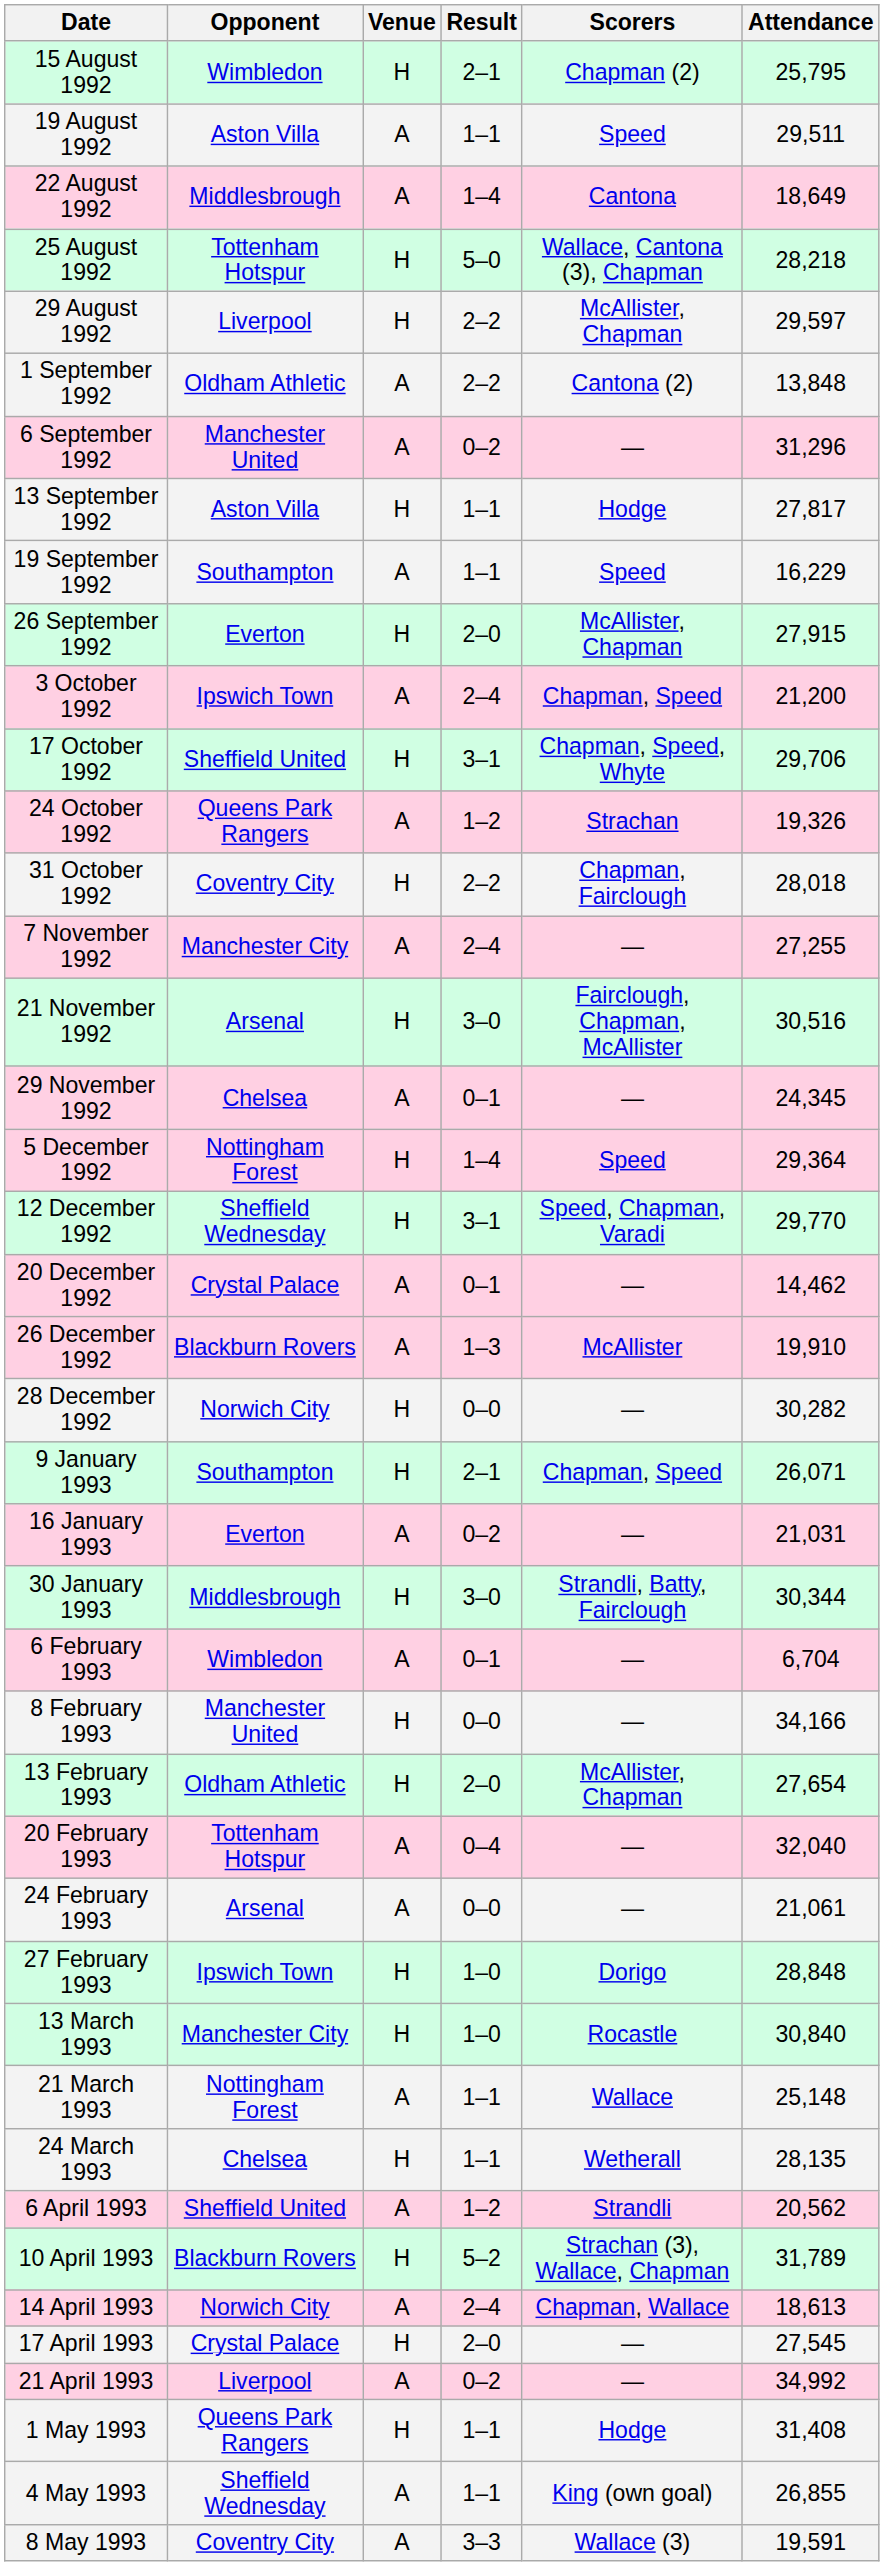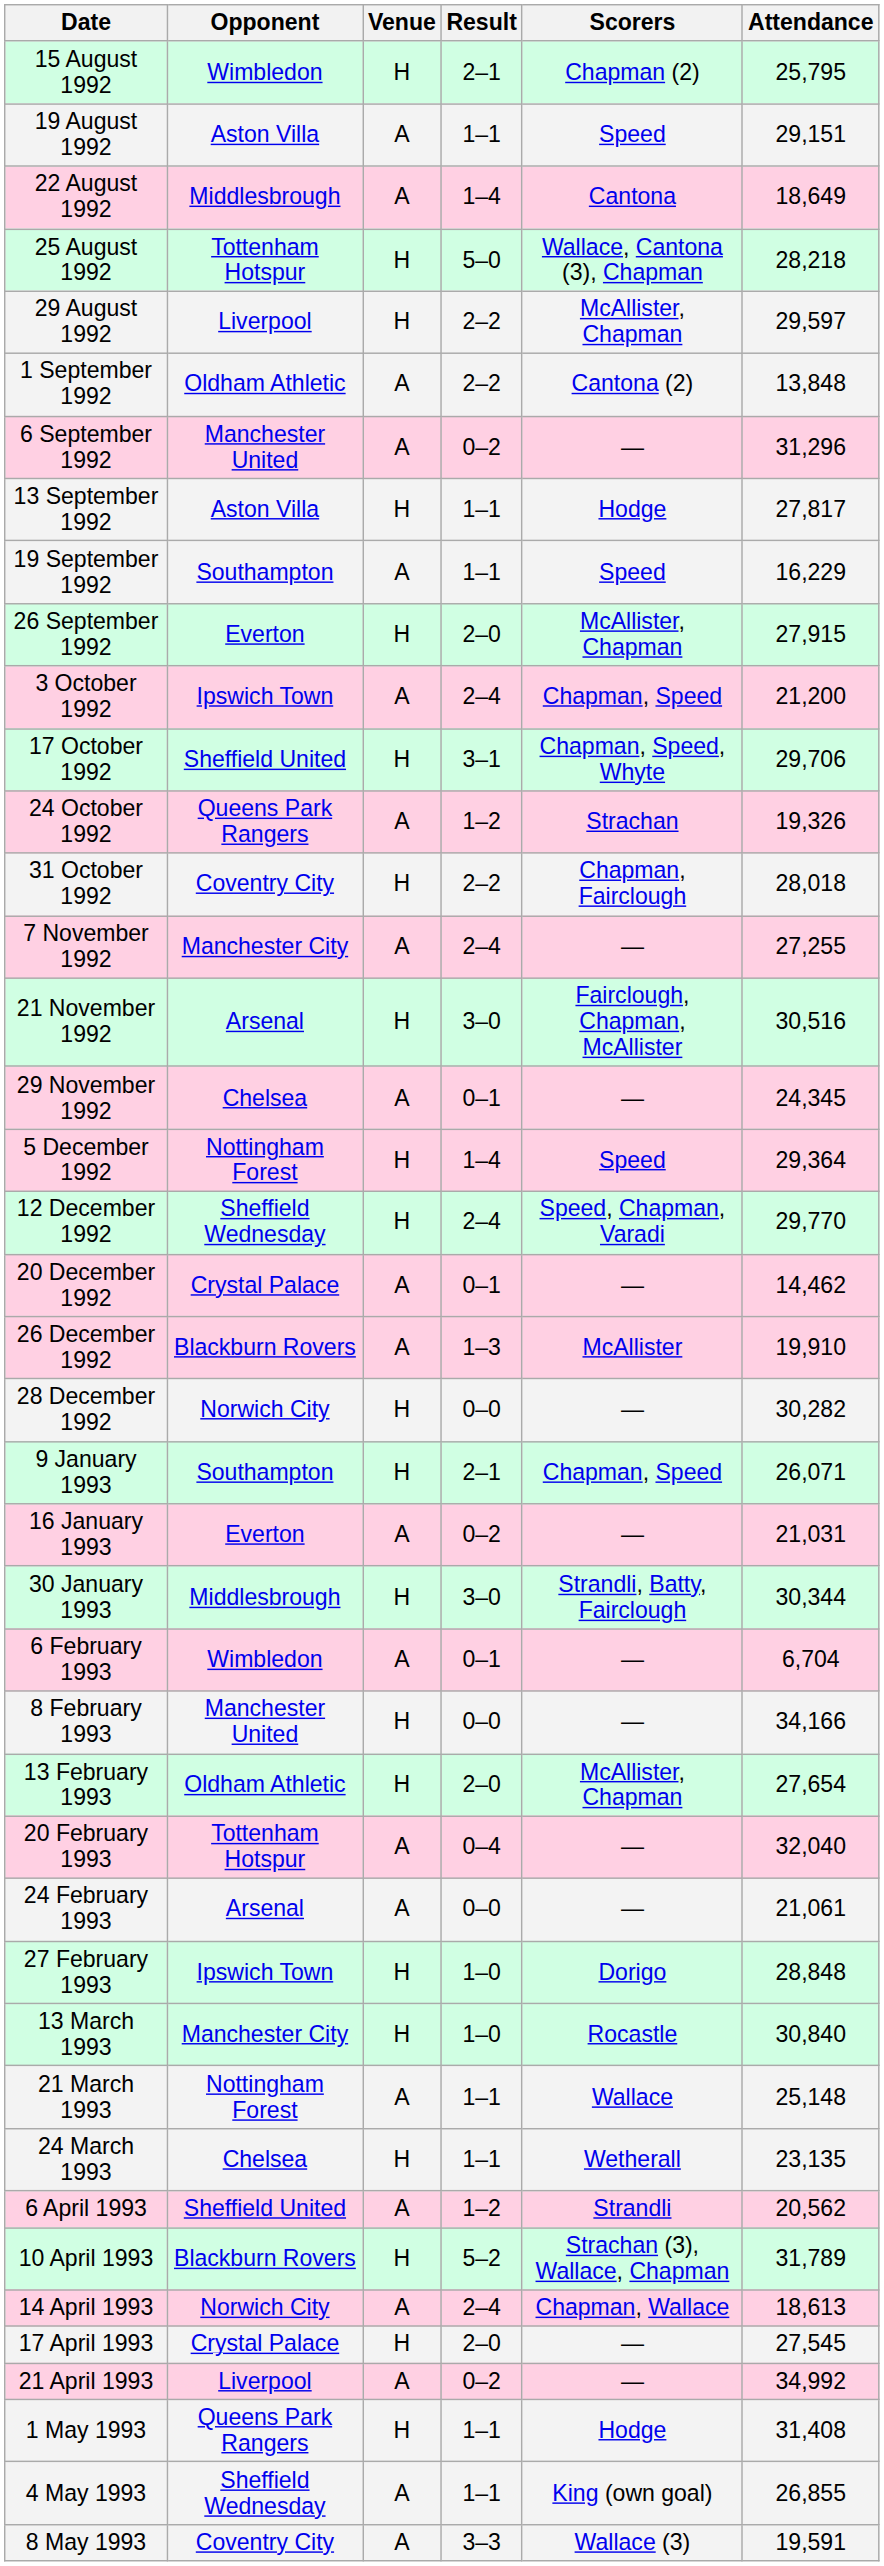 <table class="wikitable sortable" style="text-align:center">
 <tr>
 <th>Date</th>
 <th>Opponent</th>
 <th>Venue</th>
 <th>Result</th>
 <th class="unsortable">Scorers</th>
 <th>Attendance</th>
 </tr>
 <tr style="background-color: #d0ffe3;">
 <td>15 August 1992</td>
 <td><a href='#'>Wimbledon</a></td>
 <td>H</td>
 <td>2–1</td>
 <td><a href='#'>Chapman</a> (2)</td>
 <td>25,795</td>
 </tr>
 <tr style="background-color: #f3f3f3;">
 <td>19 August 1992</td>
 <td><a href='#'>Aston Villa</a></td>
 <td>A</td>
 <td>1–1</td>
 <td><a href='#'>Speed</a></td>
-<td>29,511</td>
+<td>29,151</td>
 </tr>
 <tr style="background-color: #ffd0e3;">
 <td>22 August 1992</td>
 <td><a href='#'>Middlesbrough</a></td>
 <td>A</td>
 <td>1–4</td>
 <td><a href='#'>Cantona</a></td>
 <td>18,649</td>
 </tr>
 <tr style="background-color: #d0ffe3;">
 <td>25 August 1992</td>
 <td><a href='#'>Tottenham Hotspur</a></td>
 <td>H</td>
 <td>5–0</td>
 <td><a href='#'>Wallace</a>, <a href='#'>Cantona</a> (3), <a href='#'>Chapman</a></td>
 <td>28,218</td>
 </tr>
 <tr style="background-color: #f3f3f3;">
 <td>29 August 1992</td>
 <td><a href='#'>Liverpool</a></td>
 <td>H</td>
 <td>2–2</td>
 <td><a href='#'>McAllister</a>, <a href='#'>Chapman</a></td>
 <td>29,597</td>
 </tr>
 <tr style="background-color: #f3f3f3;">
 <td>1 September 1992</td>
 <td><a href='#'>Oldham Athletic</a></td>
 <td>A</td>
 <td>2–2</td>
 <td><a href='#'>Cantona</a> (2)</td>
 <td>13,848</td>
 </tr>
 <tr style="background-color: #ffd0e3;">
 <td>6 September 1992</td>
 <td><a href='#'>Manchester United</a></td>
 <td>A</td>
 <td>0–2</td>
 <td>—</td>
 <td>31,296</td>
 </tr>
 <tr style="background-color: #f3f3f3;">
 <td>13 September 1992</td>
 <td><a href='#'>Aston Villa</a></td>
 <td>H</td>
 <td>1–1</td>
 <td><a href='#'>Hodge</a></td>
 <td>27,817</td>
 </tr>
 <tr style="background-color: #f3f3f3;">
 <td>19 September 1992</td>
 <td><a href='#'>Southampton</a></td>
 <td>A</td>
 <td>1–1</td>
 <td><a href='#'>Speed</a></td>
 <td>16,229</td>
 </tr>
 <tr style="background-color: #d0ffe3;">
 <td>26 September 1992</td>
 <td><a href='#'>Everton</a></td>
 <td>H</td>
 <td>2–0</td>
 <td><a href='#'>McAllister</a>, <a href='#'>Chapman</a></td>
 <td>27,915</td>
 </tr>
 <tr style="background-color: #ffd0e3;">
 <td>3 October 1992</td>
 <td><a href='#'>Ipswich Town</a></td>
 <td>A</td>
 <td>2–4</td>
 <td><a href='#'>Chapman</a>, <a href='#'>Speed</a></td>
 <td>21,200</td>
 </tr>
 <tr style="background-color: #d0ffe3;">
 <td>17 October 1992</td>
 <td><a href='#'>Sheffield United</a></td>
 <td>H</td>
 <td>3–1</td>
 <td><a href='#'>Chapman</a>, <a href='#'>Speed</a>, <a href='#'>Whyte</a></td>
 <td>29,706</td>
 </tr>
 <tr style="background-color: #ffd0e3;">
 <td>24 October 1992</td>
 <td><a href='#'>Queens Park Rangers</a></td>
 <td>A</td>
 <td>1–2</td>
 <td><a href='#'>Strachan</a></td>
 <td>19,326</td>
 </tr>
 <tr style="background-color: #f3f3f3;">
 <td>31 October 1992</td>
 <td><a href='#'>Coventry City</a></td>
 <td>H</td>
 <td>2–2</td>
 <td><a href='#'>Chapman</a>, <a href='#'>Fairclough</a></td>
 <td>28,018</td>
 </tr>
 <tr style="background-color: #ffd0e3;">
 <td>7 November 1992</td>
 <td><a href='#'>Manchester City</a></td>
 <td>A</td>
 <td>2–4</td>
 <td>—</td>
 <td>27,255</td>
 </tr>
 <tr style="background-color: #d0ffe3;">
 <td>21 November 1992</td>
 <td><a href='#'>Arsenal</a></td>
 <td>H</td>
 <td>3–0</td>
 <td><a href='#'>Fairclough</a>, <a href='#'>Chapman</a>, <a href='#'>McAllister</a></td>
 <td>30,516</td>
 </tr>
 <tr style="background-color: #ffd0e3;">
 <td>29 November 1992</td>
 <td><a href='#'>Chelsea</a></td>
 <td>A</td>
 <td>0–1</td>
 <td>—</td>
 <td>24,345</td>
 </tr>
 <tr style="background-color: #ffd0e3;">
 <td>5 December 1992</td>
 <td><a href='#'>Nottingham Forest</a></td>
 <td>H</td>
 <td>1–4</td>
 <td><a href='#'>Speed</a></td>
 <td>29,364</td>
 </tr>
 <tr style="background-color: #d0ffe3;">
 <td>12 December 1992</td>
 <td><a href='#'>Sheffield Wednesday</a></td>
 <td>H</td>
-<td>3–1</td>
+<td>2–4</td>
 <td><a href='#'>Speed</a>, <a href='#'>Chapman</a>, <a href='#'>Varadi</a></td>
 <td>29,770</td>
 </tr>
 <tr style="background-color: #ffd0e3;">
 <td>20 December 1992</td>
 <td><a href='#'>Crystal Palace</a></td>
 <td>A</td>
 <td>0–1</td>
 <td>—</td>
 <td>14,462</td>
 </tr>
 <tr style="background-color: #ffd0e3;">
 <td>26 December 1992</td>
 <td><a href='#'>Blackburn Rovers</a></td>
 <td>A</td>
 <td>1–3</td>
 <td><a href='#'>McAllister</a></td>
 <td>19,910</td>
 </tr>
 <tr style="background-color: #f3f3f3;">
 <td>28 December 1992</td>
 <td><a href='#'>Norwich City</a></td>
 <td>H</td>
 <td>0–0</td>
 <td>—</td>
 <td>30,282</td>
 </tr>
 <tr style="background-color: #d0ffe3;">
 <td>9 January 1993</td>
 <td><a href='#'>Southampton</a></td>
 <td>H</td>
 <td>2–1</td>
 <td><a href='#'>Chapman</a>, <a href='#'>Speed</a></td>
 <td>26,071</td>
 </tr>
 <tr style="background-color: #ffd0e3;">
 <td>16 January 1993</td>
 <td><a href='#'>Everton</a></td>
 <td>A</td>
 <td>0–2</td>
 <td>—</td>
 <td>21,031</td>
 </tr>
 <tr style="background-color: #d0ffe3;">
 <td>30 January 1993</td>
 <td><a href='#'>Middlesbrough</a></td>
 <td>H</td>
 <td>3–0</td>
 <td><a href='#'>Strandli</a>, <a href='#'>Batty</a>, <a href='#'>Fairclough</a></td>
 <td>30,344</td>
 </tr>
 <tr style="background-color: #ffd0e3;">
 <td>6 February 1993</td>
 <td><a href='#'>Wimbledon</a></td>
 <td>A</td>
 <td>0–1</td>
 <td>—</td>
 <td>6,704</td>
 </tr>
 <tr style="background-color: #f3f3f3;">
 <td>8 February 1993</td>
 <td><a href='#'>Manchester United</a></td>
 <td>H</td>
 <td>0–0</td>
 <td>—</td>
 <td>34,166</td>
 </tr>
 <tr style="background-color: #d0ffe3;">
 <td>13 February 1993</td>
 <td><a href='#'>Oldham Athletic</a></td>
 <td>H</td>
 <td>2–0</td>
 <td><a href='#'>McAllister</a>, <a href='#'>Chapman</a></td>
 <td>27,654</td>
 </tr>
 <tr style="background-color: #ffd0e3;">
 <td>20 February 1993</td>
 <td><a href='#'>Tottenham Hotspur</a></td>
 <td>A</td>
 <td>0–4</td>
 <td>—</td>
 <td>32,040</td>
 </tr>
 <tr style="background-color: #f3f3f3;">
 <td>24 February 1993</td>
 <td><a href='#'>Arsenal</a></td>
 <td>A</td>
 <td>0–0</td>
 <td>—</td>
 <td>21,061</td>
 </tr>
 <tr style="background-color: #d0ffe3;">
 <td>27 February 1993</td>
 <td><a href='#'>Ipswich Town</a></td>
 <td>H</td>
 <td>1–0</td>
 <td><a href='#'>Dorigo</a></td>
 <td>28,848</td>
 </tr>
 <tr style="background-color: #d0ffe3;">
 <td>13 March 1993</td>
 <td><a href='#'>Manchester City</a></td>
 <td>H</td>
 <td>1–0</td>
 <td><a href='#'>Rocastle</a></td>
 <td>30,840</td>
 </tr>
 <tr style="background-color: #f3f3f3;">
 <td>21 March 1993</td>
 <td><a href='#'>Nottingham Forest</a></td>
 <td>A</td>
 <td>1–1</td>
 <td><a href='#'>Wallace</a></td>
 <td>25,148</td>
 </tr>
 <tr style="background-color: #f3f3f3;">
 <td>24 March 1993</td>
 <td><a href='#'>Chelsea</a></td>
 <td>H</td>
 <td>1–1</td>
 <td><a href='#'>Wetherall</a></td>
-<td>28,135</td>
+<td>23,135</td>
 </tr>
 <tr style="background-color: #ffd0e3;">
 <td>6 April 1993</td>
 <td><a href='#'>Sheffield United</a></td>
 <td>A</td>
 <td>1–2</td>
 <td><a href='#'>Strandli</a></td>
 <td>20,562</td>
 </tr>
 <tr style="background-color: #d0ffe3;">
 <td>10 April 1993</td>
 <td><a href='#'>Blackburn Rovers</a></td>
 <td>H</td>
 <td>5–2</td>
 <td><a href='#'>Strachan</a> (3), <a href='#'>Wallace</a>, <a href='#'>Chapman</a></td>
 <td>31,789</td>
 </tr>
 <tr style="background-color: #ffd0e3;">
 <td>14 April 1993</td>
 <td><a href='#'>Norwich City</a></td>
 <td>A</td>
 <td>2–4</td>
 <td><a href='#'>Chapman</a>, <a href='#'>Wallace</a></td>
 <td>18,613</td>
 </tr>
 <tr style="background-color: #f3f3f3;">
 <td>17 April 1993</td>
 <td><a href='#'>Crystal Palace</a></td>
 <td>H</td>
 <td>2–0</td>
 <td>—</td>
 <td>27,545</td>
 </tr>
 <tr style="background-color: #ffd0e3;">
 <td>21 April 1993</td>
 <td><a href='#'>Liverpool</a></td>
 <td>A</td>
 <td>0–2</td>
 <td>—</td>
 <td>34,992</td>
 </tr>
 <tr style="background-color: #f3f3f3;">
 <td>1 May 1993</td>
 <td><a href='#'>Queens Park Rangers</a></td>
 <td>H</td>
 <td>1–1</td>
 <td><a href='#'>Hodge</a></td>
 <td>31,408</td>
 </tr>
 <tr style="background-color: #f3f3f3;">
 <td>4 May 1993</td>
 <td><a href='#'>Sheffield Wednesday</a></td>
 <td>A</td>
 <td>1–1</td>
 <td><a href='#'>King</a> (own goal)</td>
 <td>26,855</td>
 </tr>
 <tr style="background-color: #f3f3f3;">
 <td>8 May 1993</td>
 <td><a href='#'>Coventry City</a></td>
 <td>A</td>
 <td>3–3</td>
 <td><a href='#'>Wallace</a> (3)</td>
 <td>19,591</td>
 </tr>
 </table>
